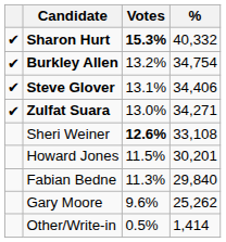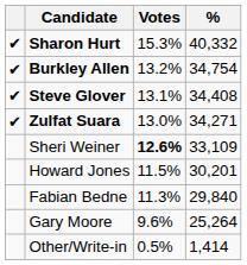 <table class="wikitable">
 <tr>
 <th></th>
 <th>Candidate</th>
 <th>Votes</th>
 <th>%</th>
 </tr>
 <tr>
 <td>✔</td>
 <td><strong>Sharon Hurt</strong></td>
-<td><strong>15.3%</strong></td>
+<td>15.3%</td>
 <td>40,332</td>
 </tr>
 <tr>
 <td>✔</td>
 <td><strong>Burkley Allen</strong></td>
 <td>13.2%</td>
 <td>34,754</td>
 </tr>
 <tr>
 <td>✔</td>
 <td><strong>Steve Glover</strong></td>
 <td>13.1%</td>
-<td>34,406</td>
+<td>34,408</td>
 </tr>
 <tr>
 <td>✔</td>
 <td><strong>Zulfat</strong> <strong>Suara</strong></td>
 <td>13.0%</td>
 <td>34,271</td>
 </tr>
 <tr>
 <td></td>
 <td>Sheri Weiner</td>
 <td><strong>12.6%</strong></td>
-<td>33,108</td>
+<td>33,109</td>
 </tr>
 <tr>
 <td></td>
 <td>Howard Jones</td>
 <td>11.5%</td>
 <td>30,201</td>
 </tr>
 <tr>
 <td></td>
 <td>Fabian Bedne</td>
 <td>11.3%</td>
 <td>29,840</td>
 </tr>
 <tr>
 <td></td>
 <td>Gary Moore</td>
 <td>9.6%</td>
-<td>25,262</td>
+<td>25,264</td>
 </tr>
 <tr>
 <td></td>
 <td>Other/Write-in</td>
 <td>0.5%</td>
 <td>1,414</td>
 </tr>
 </table>
